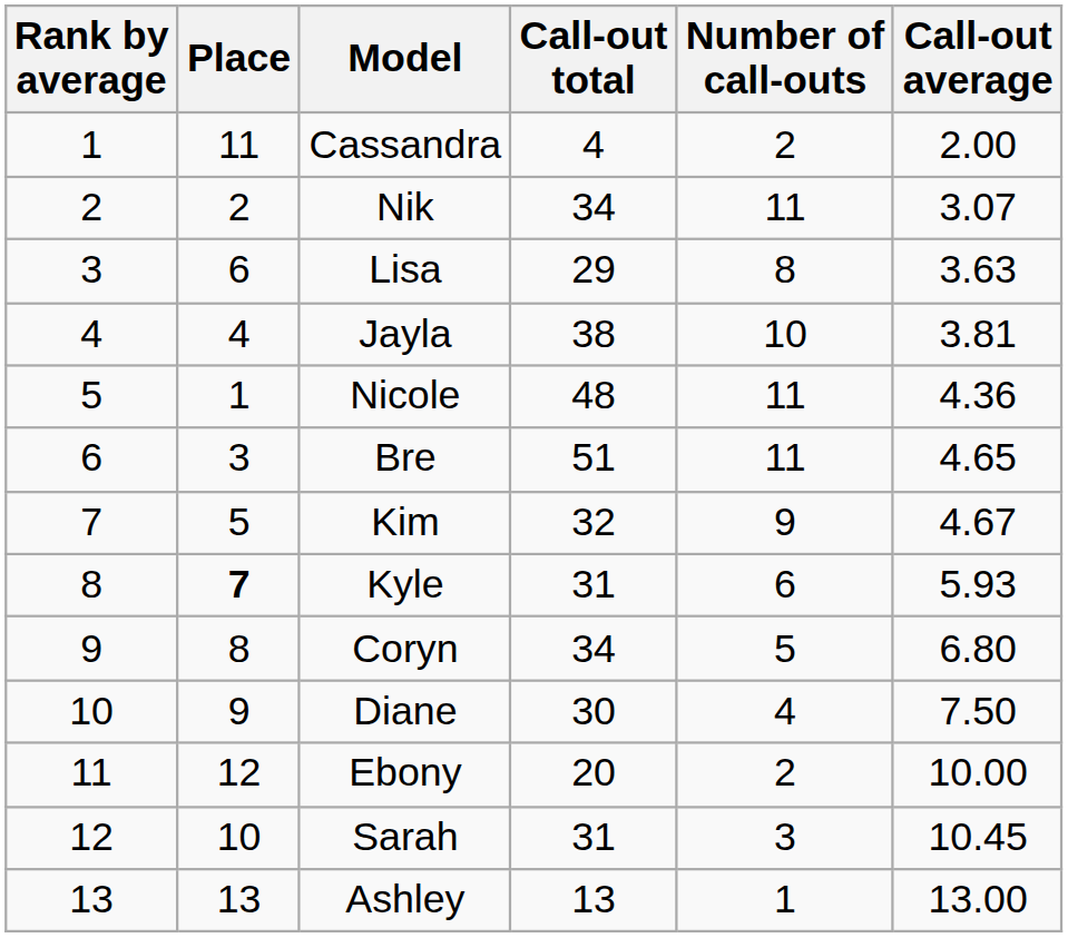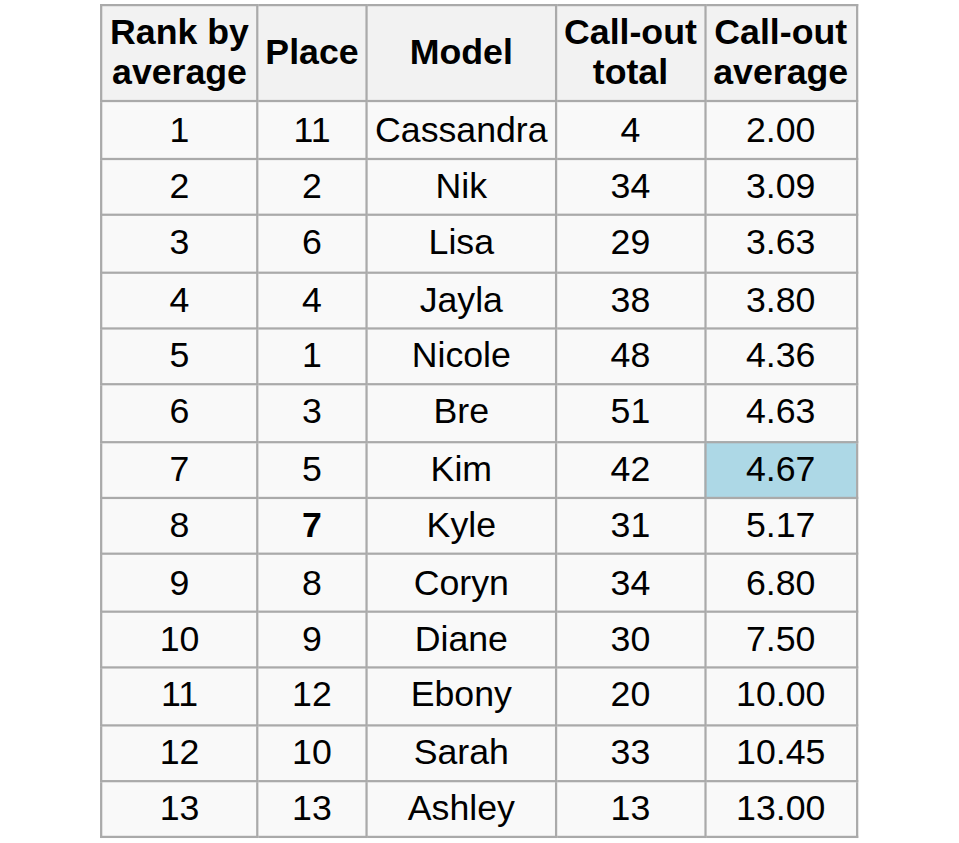 <table class="wikitable sortable" style="margin:auto; text-align:center; white-space:nowrap">
 <tr>
 <th>Rank by<br>average</th>
 <th>Place</th>
 <th>Model</th>
 <th>Call-out<br>total</th>
-<th>Number of<br>call-outs</th>
 <th>Call-out<br>average</th>
 </tr>
 <tr>
 <td>1</td>
 <td>11</td>
 <td>Cassandra</td>
 <td>4</td>
-<td>2</td>
 <td>2.00</td>
 </tr>
 <tr>
 <td>2</td>
 <td>2</td>
 <td>Nik</td>
 <td>34</td>
-<td>11</td>
-<td>3.07</td>
+<td>3.09</td>
 </tr>
 <tr>
 <td>3</td>
 <td>6</td>
 <td>Lisa</td>
 <td>29</td>
-<td>8</td>
 <td>3.63</td>
 </tr>
 <tr>
 <td>4</td>
 <td>4</td>
 <td>Jayla</td>
 <td>38</td>
-<td>10</td>
-<td>3.81</td>
+<td>3.80</td>
 </tr>
 <tr>
 <td>5</td>
 <td>1</td>
 <td>Nicole</td>
 <td>48</td>
-<td>11</td>
 <td>4.36</td>
 </tr>
 <tr>
 <td>6</td>
 <td>3</td>
 <td>Bre</td>
 <td>51</td>
-<td>11</td>
-<td>4.65</td>
+<td>4.63</td>
 </tr>
 <tr>
 <td>7</td>
 <td>5</td>
 <td>Kim</td>
-<td>32</td>
-<td>9</td>
-<td>4.67</td>
+<td>42</td>
+<td style="background: lightblue;">4.67</td>
 </tr>
 <tr>
 <td>8</td>
 <td><strong>7</strong></td>
 <td>Kyle</td>
 <td>31</td>
-<td>6</td>
-<td>5.93</td>
+<td>5.17</td>
 </tr>
 <tr>
 <td>9</td>
 <td>8</td>
 <td>Coryn</td>
 <td>34</td>
-<td>5</td>
 <td>6.80</td>
 </tr>
 <tr>
 <td>10</td>
 <td>9</td>
 <td>Diane</td>
 <td>30</td>
-<td>4</td>
 <td>7.50</td>
 </tr>
 <tr>
 <td>11</td>
 <td>12</td>
 <td>Ebony</td>
 <td>20</td>
-<td>2</td>
 <td>10.00</td>
 </tr>
 <tr>
 <td>12</td>
 <td>10</td>
 <td>Sarah</td>
-<td>31</td>
-<td>3</td>
+<td>33</td>
 <td>10.45</td>
 </tr>
 <tr>
 <td>13</td>
 <td>13</td>
 <td>Ashley</td>
 <td>13</td>
-<td>1</td>
 <td>13.00</td>
 </tr>
 </table>
